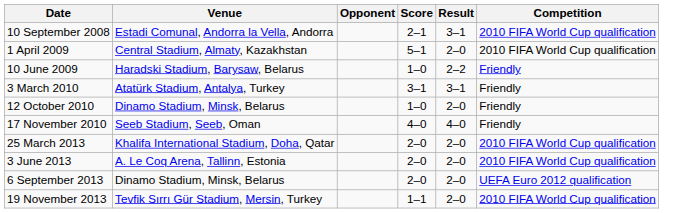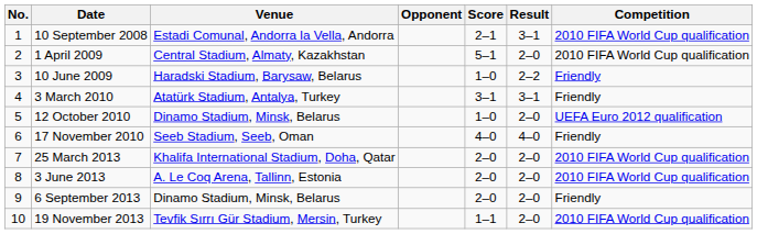 <table class="wikitable sortable">
 <tr>
+<th scope="col">No.</th>
 <th scope="col">Date</th>
 <th scope="col">Venue</th>
 <th scope="col">Opponent</th>
 <th scope="col">Score</th>
 <th scope="col">Result</th>
 <th scope="col">Competition</th>
 </tr>
 <tr>
+<td align="center">1</td>
 <td>10 September 2008</td>
 <td><a href='#'>Estadi Comunal</a>, <a href='#'>Andorra la Vella</a>, Andorra</td>
 <td></td>
 <td align="center">2–1</td>
 <td align="center">3–1</td>
 <td><a href='#'>2010 FIFA World Cup qualification</a></td>
 </tr>
 <tr>
+<td align="center">2</td>
 <td>1 April 2009</td>
 <td><a href='#'>Central Stadium</a>, <a href='#'>Almaty</a>, Kazakhstan</td>
 <td></td>
 <td align="center">5–1</td>
 <td align="center">2–0</td>
 <td>2010 FIFA World Cup qualification</td>
 </tr>
 <tr>
+<td align="center">3</td>
 <td>10 June 2009</td>
 <td><a href='#'>Haradski Stadium</a>, <a href='#'>Barysaw</a>, Belarus</td>
 <td></td>
 <td align="center">1–0</td>
 <td align="center">2–2</td>
 <td><a href='#'>Friendly</a></td>
 </tr>
 <tr>
+<td align="center">4</td>
 <td>3 March 2010</td>
 <td><a href='#'>Atatürk Stadium</a>, <a href='#'>Antalya</a>, Turkey</td>
 <td></td>
 <td align="center">3–1</td>
 <td align="center">3–1</td>
 <td>Friendly</td>
 </tr>
 <tr>
+<td align="center">5</td>
 <td>12 October 2010</td>
 <td><a href='#'>Dinamo Stadium</a>, <a href='#'>Minsk</a>, Belarus</td>
 <td></td>
 <td align="center">1–0</td>
 <td align="center">2–0</td>
-<td>Friendly</td>
+<td><a href='#'>UEFA Euro 2012 qualification</a></td>
 </tr>
 <tr>
+<td align="center">6</td>
 <td>17 November 2010</td>
 <td><a href='#'>Seeb Stadium</a>, <a href='#'>Seeb</a>, Oman</td>
 <td></td>
 <td align="center">4–0</td>
 <td align="center">4–0</td>
 <td>Friendly</td>
 </tr>
 <tr>
+<td align="center">7</td>
 <td>25 March 2013</td>
 <td><a href='#'>Khalifa International Stadium</a>, <a href='#'>Doha</a>, Qatar</td>
 <td></td>
 <td align="center">2–0</td>
 <td align="center">2–0</td>
 <td><a href='#'>2010 FIFA World Cup qualification</a></td>
 </tr>
 <tr>
+<td align="center">8</td>
 <td>3 June 2013</td>
 <td><a href='#'>A. Le Coq Arena</a>, <a href='#'>Tallinn</a>, Estonia</td>
 <td></td>
 <td align="center">2–0</td>
 <td align="center">2–0</td>
 <td><a href='#'>2010 FIFA World Cup qualification</a></td>
 </tr>
 <tr>
+<td align="center">9</td>
 <td>6 September 2013</td>
 <td>Dinamo Stadium, Minsk, Belarus</td>
 <td></td>
 <td align="center">2–0</td>
 <td align="center">2–0</td>
-<td><a href='#'>UEFA Euro 2012 qualification</a></td>
+<td>Friendly</td>
 </tr>
 <tr>
+<td align="center">10</td>
 <td>19 November 2013</td>
 <td><a href='#'>Tevfik Sırrı Gür Stadium</a>, <a href='#'>Mersin</a>, Turkey</td>
 <td></td>
 <td align="center">1–1</td>
 <td align="center">2–0</td>
 <td><a href='#'>2010 FIFA World Cup qualification</a></td>
 </tr>
 </table>
